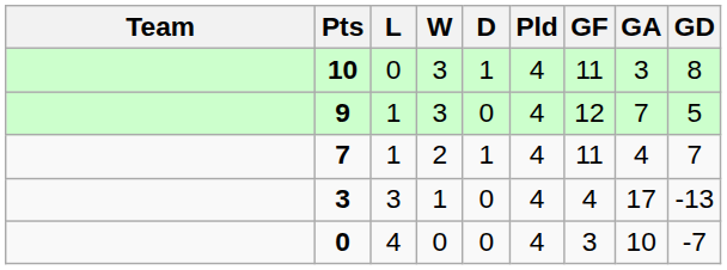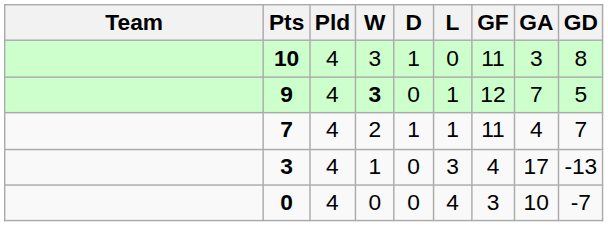 <table class="wikitable" style="text-align: center;">
 <tr>
 <th width="175">Team</th>
 <th width="20">Pts</th>
-<th width="20">L</th>
+<th width="20">Pld</th>
 <th width="20">W</th>
 <th width="20">D</th>
-<th width="20">Pld</th>
+<th width="20">L</th>
 <th width="20">GF</th>
 <th width="20">GA</th>
 <th width="20">GD</th>
 </tr>
 <tr bgcolor="#ccffcc">
 <td align=left></td>
 <td><strong>10</strong></td>
-<td>0</td>
+<td>4</td>
 <td>3</td>
 <td>1</td>
-<td>4</td>
+<td>0</td>
 <td>11</td>
 <td>3</td>
 <td>8</td>
 </tr>
 <tr bgcolor="#ccffcc">
 <td align=left></td>
 <td><strong>9</strong></td>
+<td>4</td>
+<td><strong>3</strong></td>
+<td>0</td>
 <td>1</td>
-<td>3</td>
-<td>0</td>
-<td>4</td>
 <td>12</td>
 <td>7</td>
 <td>5</td>
 </tr>
 <tr>
 <td align=left></td>
 <td><strong>7</strong></td>
-<td>1</td>
+<td>4</td>
 <td>2</td>
 <td>1</td>
-<td>4</td>
+<td>1</td>
 <td>11</td>
 <td>4</td>
 <td>7</td>
 </tr>
 <tr>
 <td align=left></td>
 <td><strong>3</strong></td>
-<td>3</td>
+<td>4</td>
 <td>1</td>
 <td>0</td>
-<td>4</td>
+<td>3</td>
 <td>4</td>
 <td>17</td>
 <td>-13</td>
 </tr>
 <tr>
 <td align=left></td>
 <td><strong>0</strong></td>
 <td>4</td>
 <td>0</td>
 <td>0</td>
 <td>4</td>
 <td>3</td>
 <td>10</td>
 <td>-7</td>
 </tr>
 </table>
